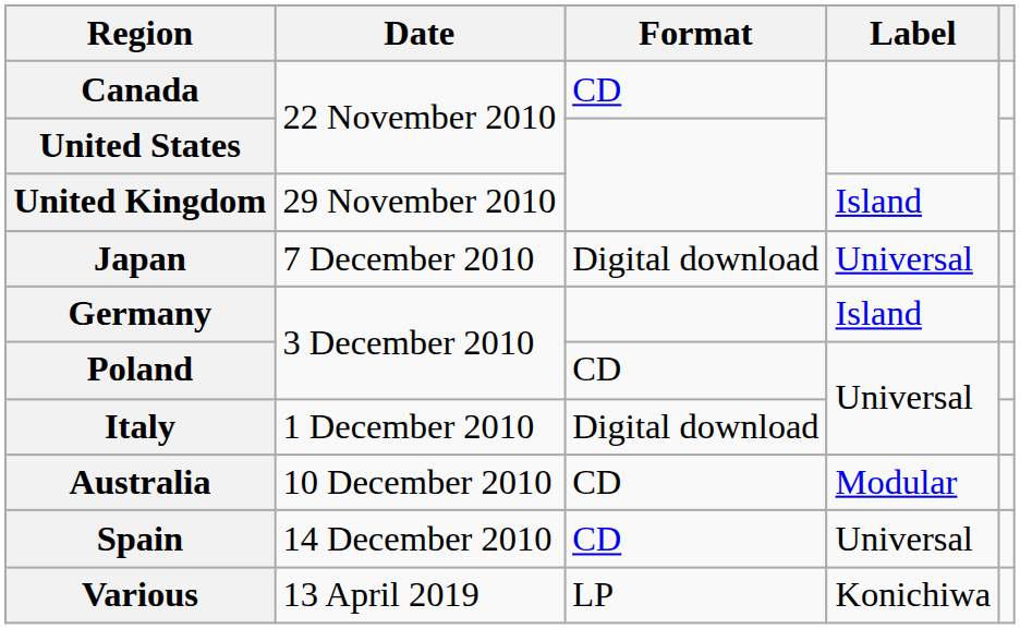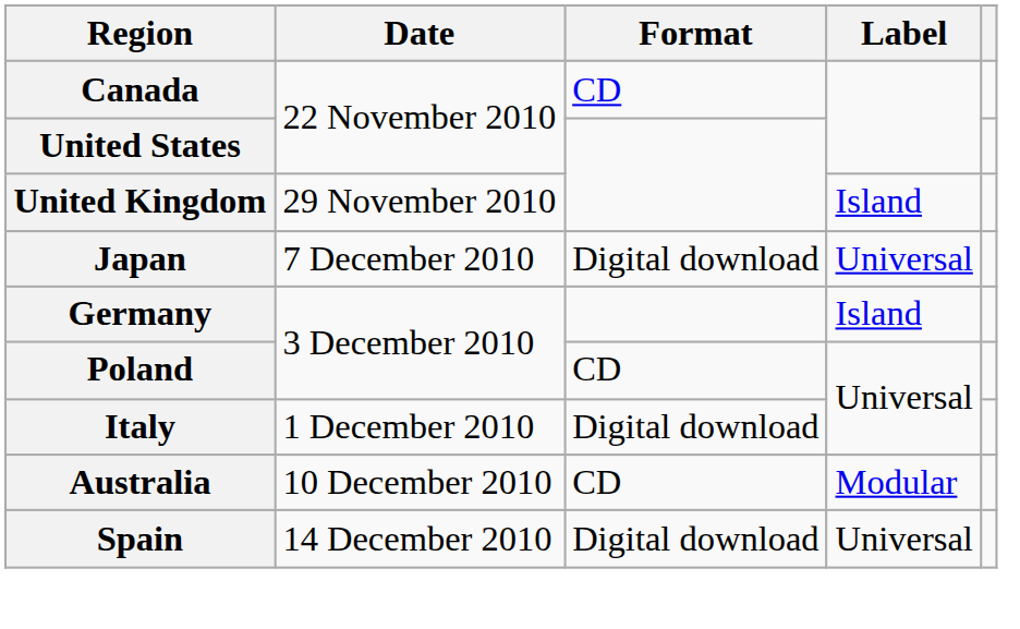 <table class="wikitable plainrowheaders">
 <tr>
 <th scope="col">Region</th>
 <th scope="col">Date</th>
 <th scope="col">Format</th>
 <th scope="col">Label</th>
 <th scope="col"></th>
 </tr>
 <tr>
 <th scope="row">Canada</th>
 <td rowspan="2">22 November 2010</td>
 <td><a href='#'>CD</a></td>
 <td rowspan="2"></td>
 <td align="center"></td>
 </tr>
 <tr>
 <th scope="row">United States</th>
 <td rowspan="2"></td>
 <td align="center"></td>
 </tr>
 <tr>
 <th scope="row">United Kingdom</th>
 <td>29 November 2010</td>
 <td><a href='#'>Island</a></td>
 <td align="center"></td>
 </tr>
 <tr>
 <th scope="row">Japan</th>
 <td>7 December 2010</td>
 <td>Digital download</td>
 <td><a href='#'>Universal</a></td>
 <td align="center"></td>
 </tr>
 <tr>
 <th scope="row">Germany</th>
 <td rowspan="2">3 December 2010</td>
 <td></td>
 <td><a href='#'>Island</a></td>
 <td align="center"></td>
 </tr>
 <tr>
 <th scope="row">Poland</th>
 <td>CD</td>
 <td rowspan="2">Universal</td>
 <td align="center"></td>
 </tr>
 <tr>
 <th scope="row">Italy</th>
 <td>1 December 2010</td>
 <td>Digital download</td>
 <td align="center"></td>
 </tr>
 <tr>
 <th scope="row">Australia</th>
 <td>10 December 2010</td>
 <td>CD</td>
 <td><a href='#'>Modular</a></td>
 <td align="center"></td>
 </tr>
 <tr>
 <th scope="row">Spain</th>
 <td>14 December 2010</td>
-<td><a href='#'>CD</a></td>
+<td>Digital download</td>
 <td>Universal</td>
 <td align="center"></td>
 </tr>
-<tr>
-<th scope="row">Various</th>
-<td>13 April 2019</td>
-<td>LP</td>
-<td>Konichiwa</td>
-<td align="center"></td>
-</tr>
 </table>
